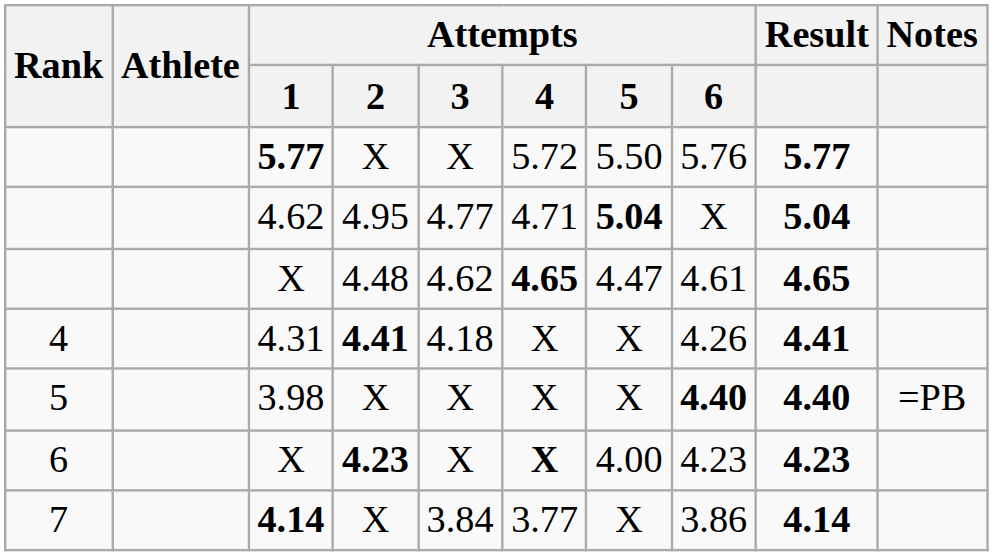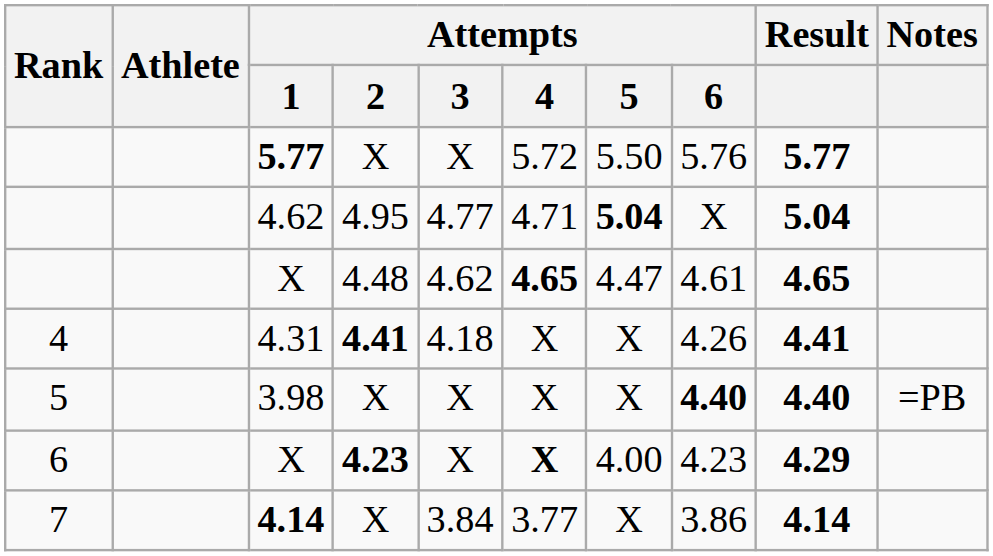 <table class='wikitable'>
 <tr>
 <th rowspan=2'>Rank</th>
 <th rowspan=2>Athlete</th>
 <th colspan=6>Attempts</th>
 <th>Result</th>
 <th>Notes</th>
 </tr>
 <tr>
 <th>1</th>
 <th>2</th>
 <th>3</th>
 <th>4</th>
 <th>5</th>
 <th>6</th>
 <th></th>
 <th></th>
 </tr>
 <tr align=center>
 <td></td>
 <td align=left></td>
 <td><strong>5.77</strong></td>
 <td>X</td>
 <td>X</td>
 <td>5.72</td>
 <td>5.50</td>
 <td>5.76</td>
 <td><strong> 5.77 </strong></td>
 <td></td>
 </tr>
 <tr align=center>
 <td></td>
 <td align=left></td>
 <td>4.62</td>
 <td>4.95</td>
 <td>4.77</td>
 <td>4.71</td>
 <td><strong>5.04</strong></td>
 <td>X</td>
 <td><strong> 5.04 </strong></td>
 <td></td>
 </tr>
 <tr align=center>
 <td></td>
 <td align=left></td>
 <td>X</td>
 <td>4.48</td>
 <td>4.62</td>
 <td><strong>4.65 </strong></td>
 <td>4.47</td>
 <td>4.61</td>
 <td><strong> 4.65 </strong></td>
 <td></td>
 </tr>
 <tr align=center>
 <td>4</td>
 <td align=left></td>
 <td>4.31</td>
 <td><strong>4.41</strong></td>
 <td>4.18</td>
 <td>X</td>
 <td>X</td>
 <td>4.26</td>
 <td><strong> 4.41 </strong></td>
 <td></td>
 </tr>
 <tr align=center>
 <td>5</td>
 <td align=left></td>
 <td>3.98</td>
 <td>X</td>
 <td>X</td>
 <td>X</td>
 <td>X</td>
 <td><strong>4.40</strong></td>
 <td><strong> 4.40 </strong></td>
 <td>=PB</td>
 </tr>
 <tr align=center>
 <td>6</td>
 <td align=left></td>
 <td>X</td>
 <td><strong>4.23</strong></td>
 <td>X</td>
 <td><strong>X</strong></td>
 <td>4.00</td>
 <td>4.23</td>
-<td><strong> 4.23 </strong></td>
+<td><strong> 4.29 </strong></td>
 <td></td>
 </tr>
 <tr align=center>
 <td>7</td>
 <td align=left></td>
 <td><strong>4.14</strong></td>
 <td>X</td>
 <td>3.84</td>
 <td>3.77</td>
 <td>X</td>
 <td>3.86</td>
 <td><strong> 4.14 </strong></td>
 <td></td>
 </tr>
 </table>
